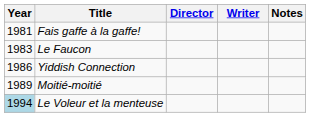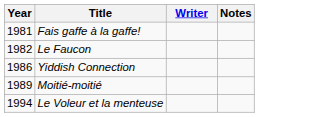 <table class="wikitable">
 <tr>
 <th>Year</th>
 <th>Title</th>
-<th width=65><a href='#'>Director</a></th>
 <th width=65><a href='#'>Writer</a></th>
 <th>Notes</th>
 </tr>
 <tr>
 <td>1981</td>
 <td><em>Fais gaffe à la gaffe!</em></td>
 <td></td>
 <td></td>
-<td></td>
 </tr>
 <tr>
-<td>1983</td>
+<td>1982</td>
 <td><em>Le Faucon</em></td>
-<td></td>
 <td></td>
 <td></td>
 </tr>
 <tr>
 <td>1986</td>
 <td><em>Yiddish Connection</em></td>
 <td></td>
 <td></td>
-<td></td>
 </tr>
 <tr>
 <td>1989</td>
 <td><em>Moitié-moitié</em></td>
 <td></td>
 <td></td>
-<td></td>
 </tr>
 <tr>
-<td style="background: lightblue;">1994</td>
+<td>1994</td>
 <td><em>Le Voleur et la menteuse</em></td>
-<td></td>
 <td></td>
 <td></td>
 </tr>
 </table>
